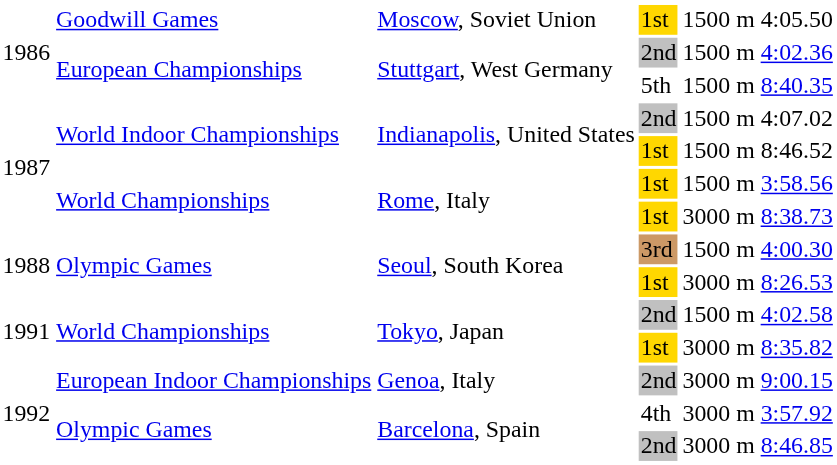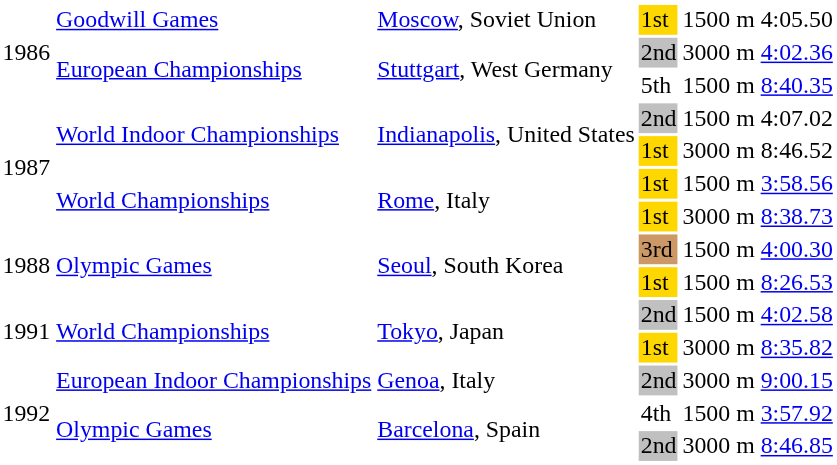 <table>
 <tr>
 <td rowspan=3>1986</td>
 <td><a href='#'>Goodwill Games</a></td>
 <td><a href='#'>Moscow</a>, Soviet Union</td>
 <td bgcolor="gold">1st</td>
 <td>1500 m</td>
 <td>4:05.50</td>
 </tr>
 <tr>
 <td rowspan=2><a href='#'>European Championships</a></td>
 <td rowspan=2><a href='#'>Stuttgart</a>, West Germany</td>
 <td bgcolor="silver">2nd</td>
-<td>1500 m</td>
+<td>3000 m</td>
 <td><a href='#'>4:02.36</a></td>
 </tr>
 <tr>
 <td>5th</td>
 <td>1500 m</td>
 <td><a href='#'>8:40.35</a></td>
 </tr>
 <tr>
 <td rowspan=4>1987</td>
 <td rowspan=2><a href='#'>World Indoor Championships</a></td>
 <td rowspan=2><a href='#'>Indianapolis</a>, United States</td>
 <td bgcolor="silver">2nd</td>
 <td>1500 m</td>
 <td>4:07.02</td>
 </tr>
 <tr>
 <td bgcolor="gold">1st</td>
-<td>1500 m</td>
+<td>3000 m</td>
 <td>8:46.52</td>
 </tr>
 <tr>
 <td rowspan=2><a href='#'>World Championships</a></td>
 <td rowspan=2><a href='#'>Rome</a>, Italy</td>
 <td bgcolor="gold">1st</td>
 <td>1500 m</td>
 <td><a href='#'>3:58.56</a></td>
 </tr>
 <tr>
 <td bgcolor="gold">1st</td>
 <td>3000 m</td>
 <td><a href='#'>8:38.73</a></td>
 </tr>
 <tr>
 <td rowspan=2>1988</td>
 <td rowspan=2><a href='#'>Olympic Games</a></td>
 <td rowspan=2><a href='#'>Seoul</a>, South Korea</td>
 <td bgcolor="cc9966">3rd</td>
 <td>1500 m</td>
 <td><a href='#'>4:00.30</a></td>
 </tr>
 <tr>
 <td bgcolor="gold">1st</td>
-<td>3000 m</td>
+<td>1500 m</td>
 <td><a href='#'>8:26.53</a></td>
 </tr>
 <tr>
 <td rowspan=2>1991</td>
 <td rowspan=2><a href='#'>World Championships</a></td>
 <td rowspan=2><a href='#'>Tokyo</a>, Japan</td>
 <td bgcolor="silver">2nd</td>
 <td>1500 m</td>
 <td><a href='#'>4:02.58</a></td>
 </tr>
 <tr>
 <td bgcolor="gold">1st</td>
 <td>3000 m</td>
 <td><a href='#'>8:35.82</a></td>
 </tr>
 <tr>
 <td rowspan=3>1992</td>
 <td><a href='#'>European Indoor Championships</a></td>
 <td><a href='#'>Genoa</a>, Italy</td>
 <td bgcolor="silver">2nd</td>
 <td>3000 m</td>
 <td><a href='#'>9:00.15</a></td>
 </tr>
 <tr>
 <td rowspan=2><a href='#'>Olympic Games</a></td>
 <td rowspan=2><a href='#'>Barcelona</a>, Spain</td>
 <td>4th</td>
-<td>3000 m</td>
+<td>1500 m</td>
 <td><a href='#'>3:57.92</a></td>
 </tr>
 <tr>
 <td bgcolor="silver">2nd</td>
 <td>3000 m</td>
 <td><a href='#'>8:46.85</a></td>
 </tr>
 </table>
